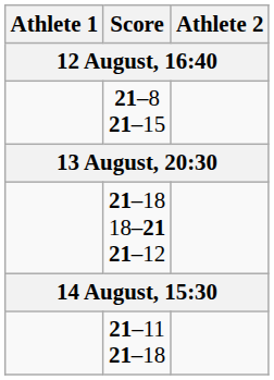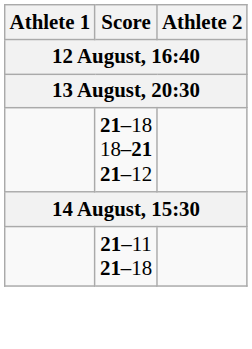 <table class="wikitable" style="text-align: center; font-size:90%">
 <tr>
 <th align="right">Athlete 1</th>
 <th>Score</th>
 <th align="left">Athlete 2</th>
 </tr>
 <tr>
 <th colspan=3>12 August, 16:40</th>
-</tr>
-<tr>
-<td align=right><strong></strong></td>
-<td align=center><strong>21</strong>–8<br><strong>21</strong>–15</td>
-<td align=left></td>
 </tr>
 <tr>
 <th colspan=3>13 August, 20:30</th>
 </tr>
 <tr>
 <td align=right><strong></strong></td>
 <td align=center><strong>21</strong>–18<br>18–<strong>21</strong><br><strong>21</strong>–12</td>
 <td align=left></td>
 </tr>
 <tr>
 <th colspan=3>14 August, 15:30</th>
 </tr>
 <tr>
 <td align=right><strong></strong></td>
 <td align=center><strong>21</strong>–11<br><strong>21</strong>–18</td>
 <td align=left></td>
 </tr>
 </table>
